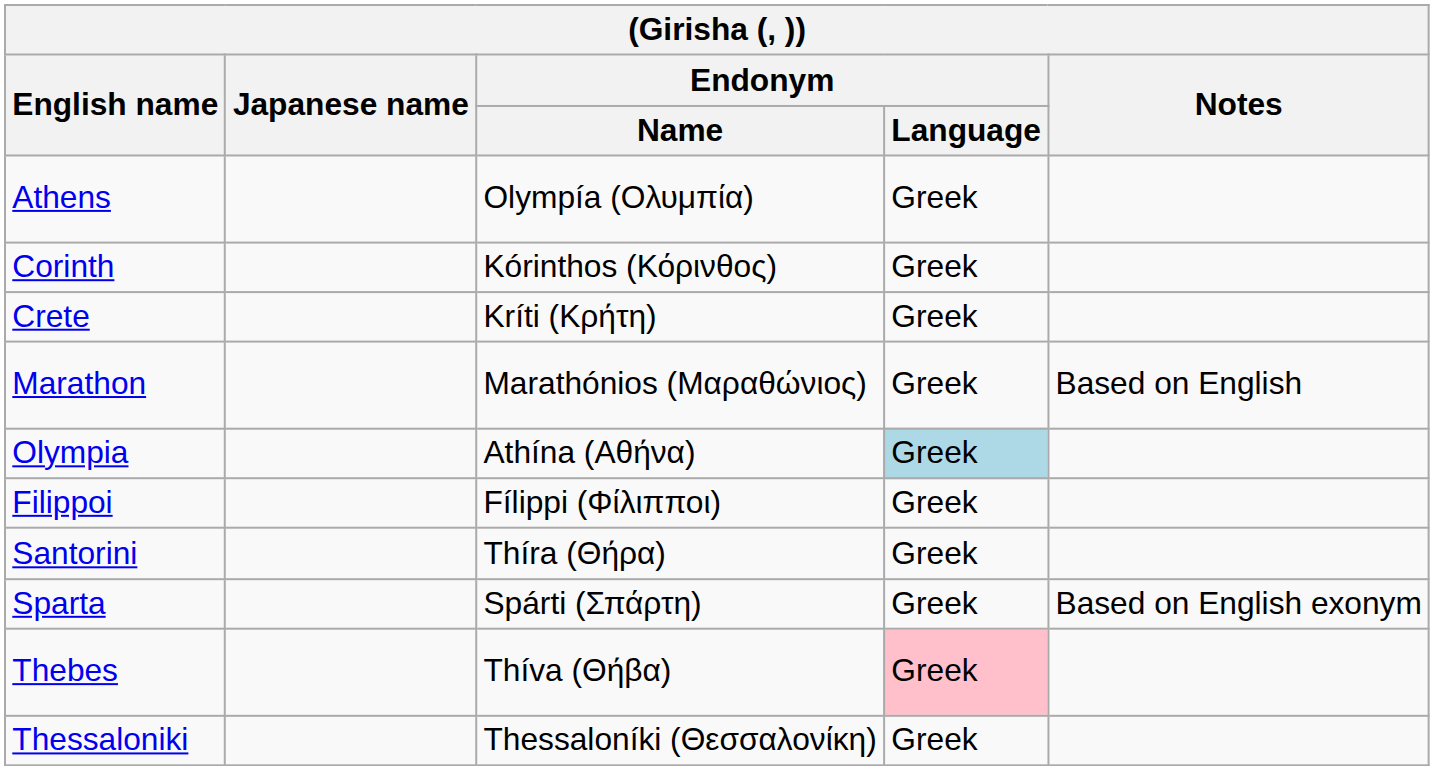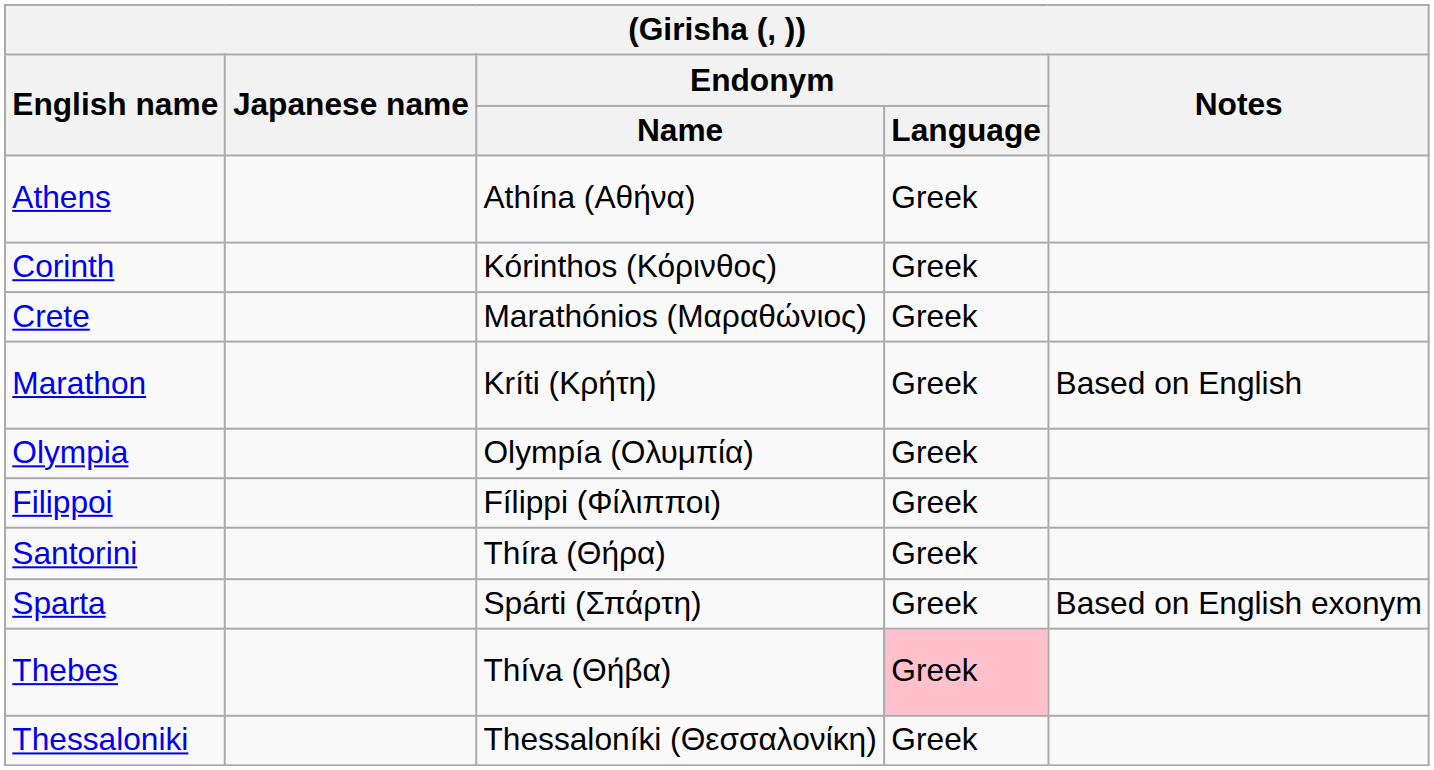 <table class="wikitable sortable">
 <tr>
 <th colspan="5"> (Girisha (, ))</th>
 </tr>
 <tr>
 <th rowspan="2">English name</th>
 <th rowspan="2">Japanese name</th>
 <th colspan="2">Endonym</th>
 <th rowspan="2">Notes</th>
 </tr>
 <tr>
 <th>Name</th>
 <th>Language</th>
 </tr>
 <tr>
 <td><a href='#'>Athens</a></td>
 <td><br><br></td>
-<td>Olympía (Ολυμπία)</td>
+<td>Athína (Αθήνα)</td>
 <td>Greek</td>
 <td></td>
 </tr>
 <tr>
 <td><a href='#'>Corinth</a></td>
 <td><br></td>
 <td>Kórinthos (Κόρινθος)</td>
 <td>Greek</td>
 <td></td>
 </tr>
 <tr>
 <td><a href='#'>Crete</a></td>
 <td></td>
-<td>Kríti (Κρήτη)</td>
+<td>Marathónios (Μαραθώνιος)</td>
 <td>Greek</td>
 <td></td>
 </tr>
 <tr>
 <td><a href='#'>Marathon</a></td>
 <td><br><br></td>
-<td>Marathónios (Μαραθώνιος)</td>
+<td>Kríti (Κρήτη)</td>
 <td>Greek</td>
 <td>Based on English</td>
 </tr>
 <tr>
 <td><a href='#'>Olympia</a></td>
 <td></td>
-<td>Athína (Αθήνα)</td>
-<td style="background: lightblue;">Greek</td>
+<td>Olympía (Ολυμπία)</td>
+<td>Greek</td>
 <td></td>
 </tr>
 <tr>
 <td><a href='#'>Filippoi</a></td>
 <td></td>
 <td>Fílippi (Φίλιπποι)</td>
 <td>Greek</td>
 <td></td>
 </tr>
 <tr>
 <td><a href='#'>Santorini</a></td>
 <td></td>
 <td>Thíra (Θήρα)</td>
 <td>Greek</td>
 <td></td>
 </tr>
 <tr>
 <td><a href='#'>Sparta</a></td>
 <td></td>
 <td>Spárti (Σπάρτη)</td>
 <td>Greek</td>
 <td>Based on English exonym</td>
 </tr>
 <tr>
 <td><a href='#'>Thebes</a></td>
 <td><br><br></td>
 <td>Thíva (Θήβα)</td>
 <td style="background: pink;">Greek</td>
 <td></td>
 </tr>
 <tr>
 <td><a href='#'>Thessaloniki</a></td>
 <td></td>
 <td>Thessaloníki (Θεσσαλονίκη)</td>
 <td>Greek</td>
 <td></td>
 </tr>
 </table>
